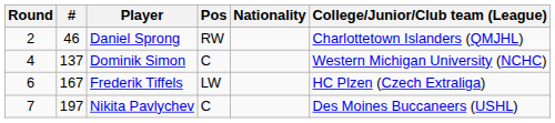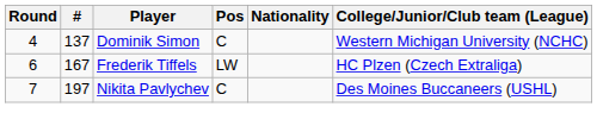 <table class="wikitable">
 <tr>
 <th>Round</th>
 <th>#</th>
 <th>Player</th>
 <th>Pos</th>
 <th>Nationality</th>
 <th>College/Junior/Club team (League)</th>
-</tr>
-<tr>
-<td align=center>2</td>
-<td align=center>46</td>
-<td><a href='#'>Daniel Sprong</a></td>
-<td>RW</td>
-<td></td>
-<td><a href='#'>Charlottetown Islanders</a> (<a href='#'>QMJHL</a>)</td>
 </tr>
 <tr>
 <td align=center>4</td>
 <td align=center>137</td>
 <td><a href='#'>Dominik Simon</a></td>
 <td>C</td>
 <td></td>
 <td><a href='#'>Western Michigan University</a> (<a href='#'>NCHC</a>)</td>
 </tr>
 <tr>
 <td align=center>6</td>
 <td align=center>167</td>
 <td><a href='#'>Frederik Tiffels</a></td>
 <td>LW</td>
 <td></td>
 <td><a href='#'>HC Plzen</a> (<a href='#'>Czech Extraliga</a>)</td>
 </tr>
 <tr>
 <td align=center>7</td>
 <td align=center>197</td>
 <td><a href='#'>Nikita Pavlychev</a></td>
 <td>C</td>
 <td></td>
 <td><a href='#'>Des Moines Buccaneers</a> (<a href='#'>USHL</a>)</td>
 </tr>
 </table>
